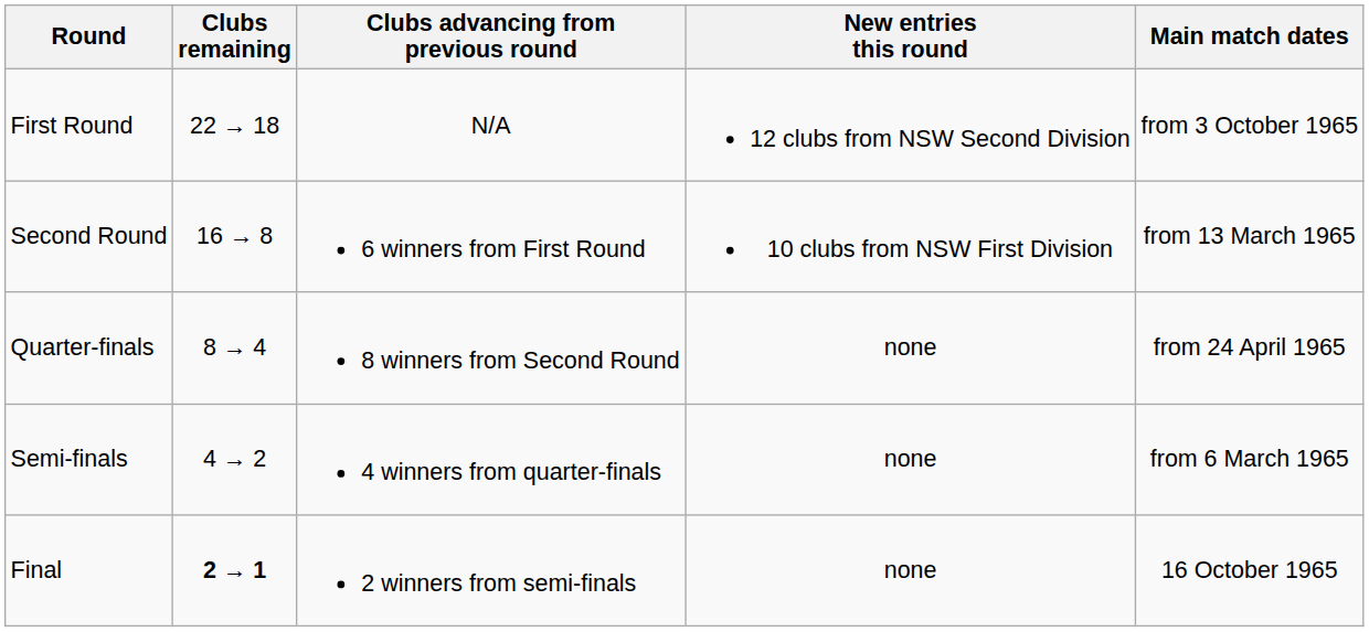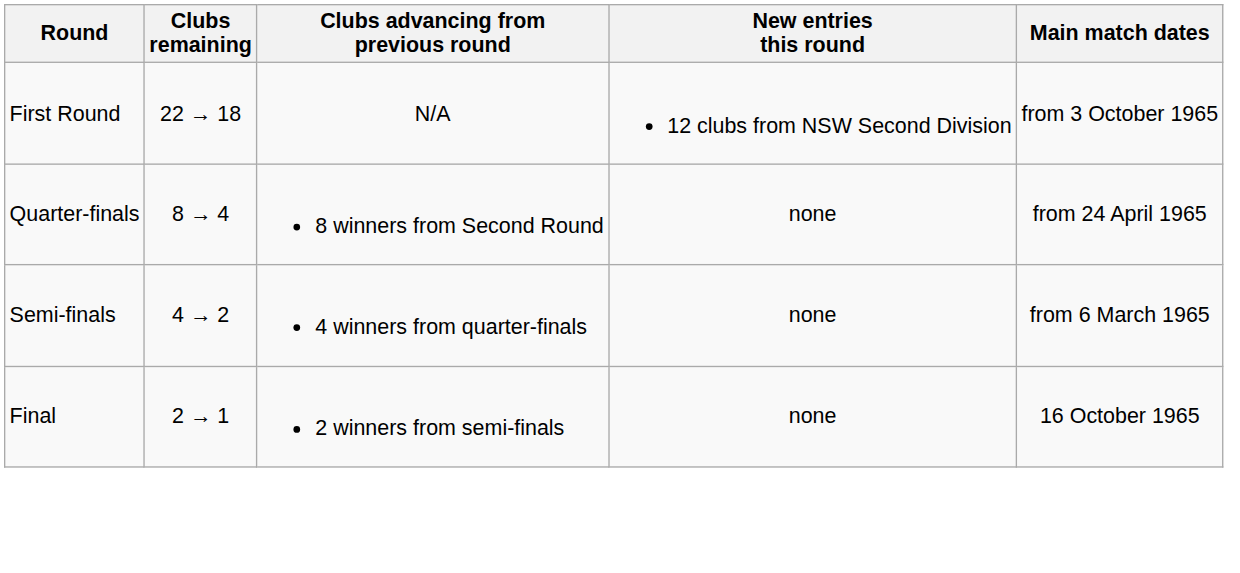 <table class="wikitable">
 <tr>
 <th>Round</th>
 <th>Clubs<br>remaining</th>
 <th>Clubs advancing from<br>previous round</th>
 <th>New entries<br>this round</th>
 <th>Main match dates</th>
 </tr>
 <tr>
 <td>First Round</td>
 <td style="text-align:center;">22 → 18</td>
 <td style="text-align:center;">N/A</td>
 <td><br><ul><li>12 clubs from NSW Second Division</li></ul></td>
 <td style="text-align:center;">from 3 October 1965</td>
-</tr>
-<tr>
-<td>Second Round</td>
-<td style="text-align:center;">16 → 8</td>
-<td><br><ul><li>6 winners from First Round</li></ul></td>
-<td style="text-align:center;"><br><ul><li>10 clubs from NSW First Division</li></ul></td>
-<td style="text-align:center;">from 13 March 1965</td>
 </tr>
 <tr>
 <td>Quarter-finals</td>
 <td style="text-align:center;">8 → 4</td>
 <td><br><ul><li>8 winners from Second Round</li></ul></td>
 <td style="text-align:center;">none</td>
 <td style="text-align:center;">from 24 April 1965</td>
 </tr>
 <tr>
 <td>Semi-finals</td>
 <td style="text-align:center;">4 → 2</td>
 <td><br><ul><li>4 winners from quarter-finals</li></ul></td>
 <td style="text-align:center;">none</td>
 <td style="text-align:center;">from 6 March 1965</td>
 </tr>
 <tr>
 <td>Final</td>
-<td style="text-align:center;"><strong>2 → 1</strong></td>
+<td style="text-align:center;">2 → 1</td>
 <td><br><ul><li>2 winners from semi-finals</li></ul></td>
 <td style="text-align:center;">none</td>
 <td style="text-align:center;">16 October 1965</td>
 </tr>
 </table>
